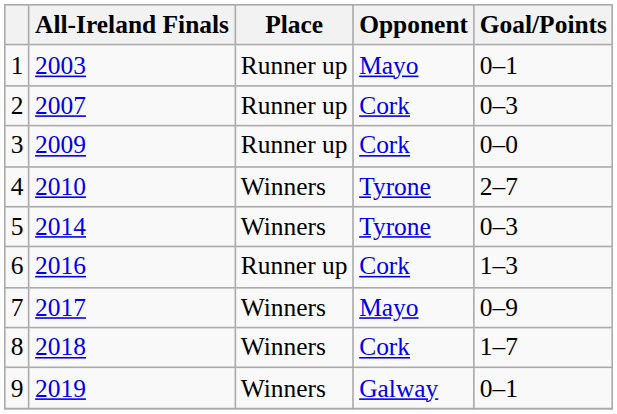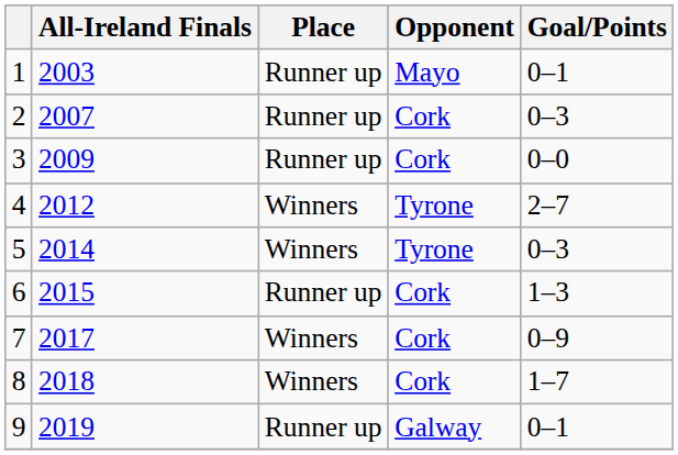 <table class="wikitable collapsible">
 <tr>
 <th></th>
 <th>All-Ireland Finals</th>
 <th>Place</th>
 <th>Opponent</th>
 <th>Goal/Points</th>
 </tr>
 <tr>
 <td>1</td>
 <td><a href='#'>2003</a></td>
 <td>Runner up</td>
 <td><a href='#'>Mayo</a></td>
 <td>0–1</td>
 </tr>
 <tr>
 <td>2</td>
 <td><a href='#'>2007</a></td>
 <td>Runner up</td>
 <td><a href='#'>Cork</a></td>
 <td>0–3</td>
 </tr>
 <tr>
 <td>3</td>
 <td><a href='#'>2009</a></td>
 <td>Runner up</td>
 <td><a href='#'>Cork</a></td>
 <td>0–0</td>
 </tr>
 <tr>
 <td>4</td>
-<td><a href='#'>2010</a></td>
+<td><a href='#'>2012</a></td>
 <td>Winners</td>
 <td><a href='#'>Tyrone</a></td>
 <td>2–7</td>
 </tr>
 <tr>
 <td>5</td>
 <td><a href='#'>2014</a></td>
 <td>Winners</td>
 <td><a href='#'>Tyrone</a></td>
 <td>0–3</td>
 </tr>
 <tr>
 <td>6</td>
-<td><a href='#'>2016</a></td>
+<td><a href='#'>2015</a></td>
 <td>Runner up</td>
 <td><a href='#'>Cork</a></td>
 <td>1–3</td>
 </tr>
 <tr>
 <td>7</td>
 <td><a href='#'>2017</a></td>
 <td>Winners</td>
-<td><a href='#'>Mayo</a></td>
+<td><a href='#'>Cork</a></td>
 <td>0–9</td>
 </tr>
 <tr>
 <td>8</td>
 <td><a href='#'>2018</a></td>
 <td>Winners</td>
 <td><a href='#'>Cork</a></td>
 <td>1–7</td>
 </tr>
 <tr>
 <td>9</td>
 <td><a href='#'>2019</a></td>
-<td>Winners</td>
+<td>Runner up</td>
 <td><a href='#'>Galway</a></td>
 <td>0–1</td>
 </tr>
 <tr>
 </tr>
 </table>
